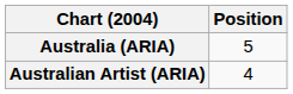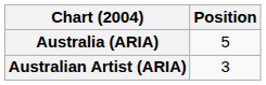 <table class="wikitable sortable plainrowheaders" style="text-align:center">
 <tr>
 <th scope="col">Chart (2004)</th>
 <th scope="col">Position</th>
 </tr>
 <tr>
 <th scope="row">Australia (ARIA)</th>
 <td>5</td>
 </tr>
 <tr>
 <th scope="row">Australian Artist (ARIA)</th>
-<td>4</td>
+<td>3</td>
 </tr>
 </table>
